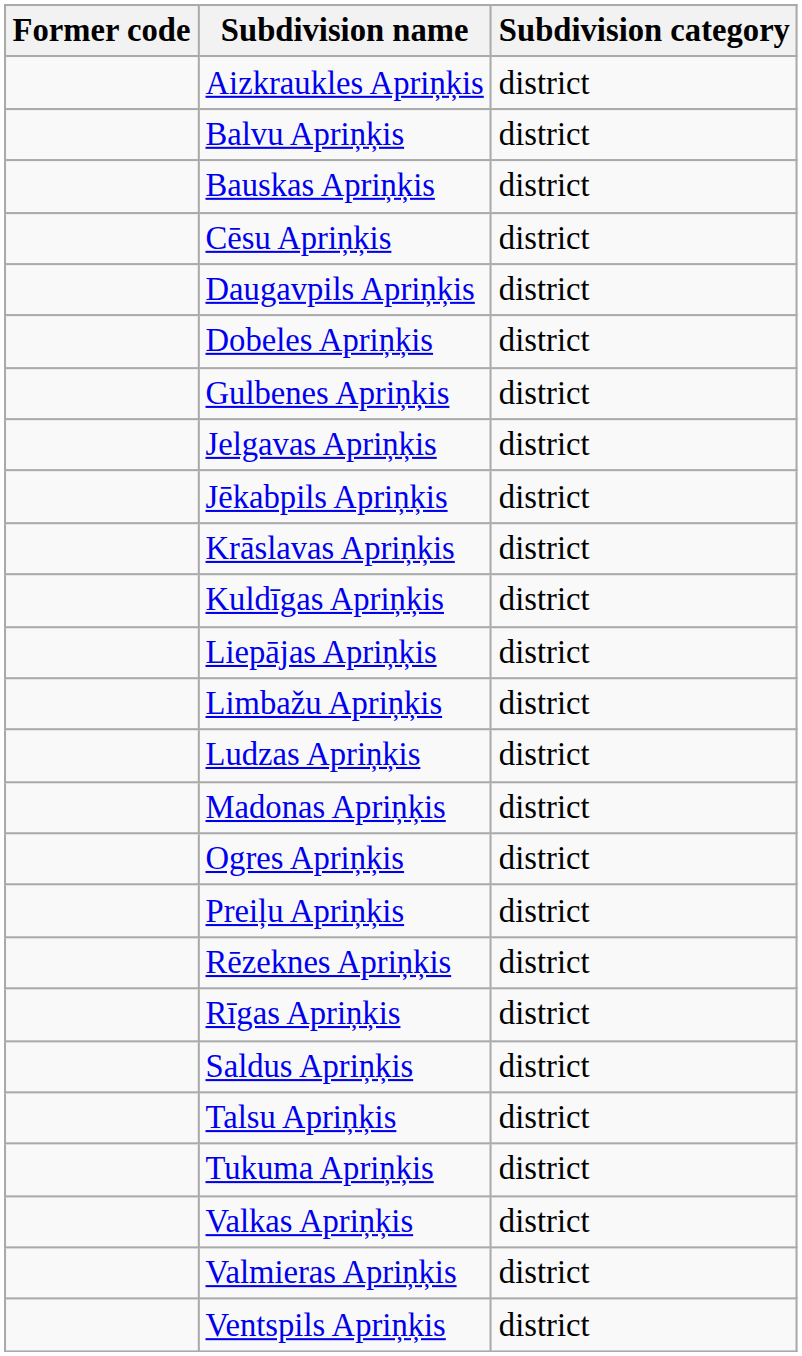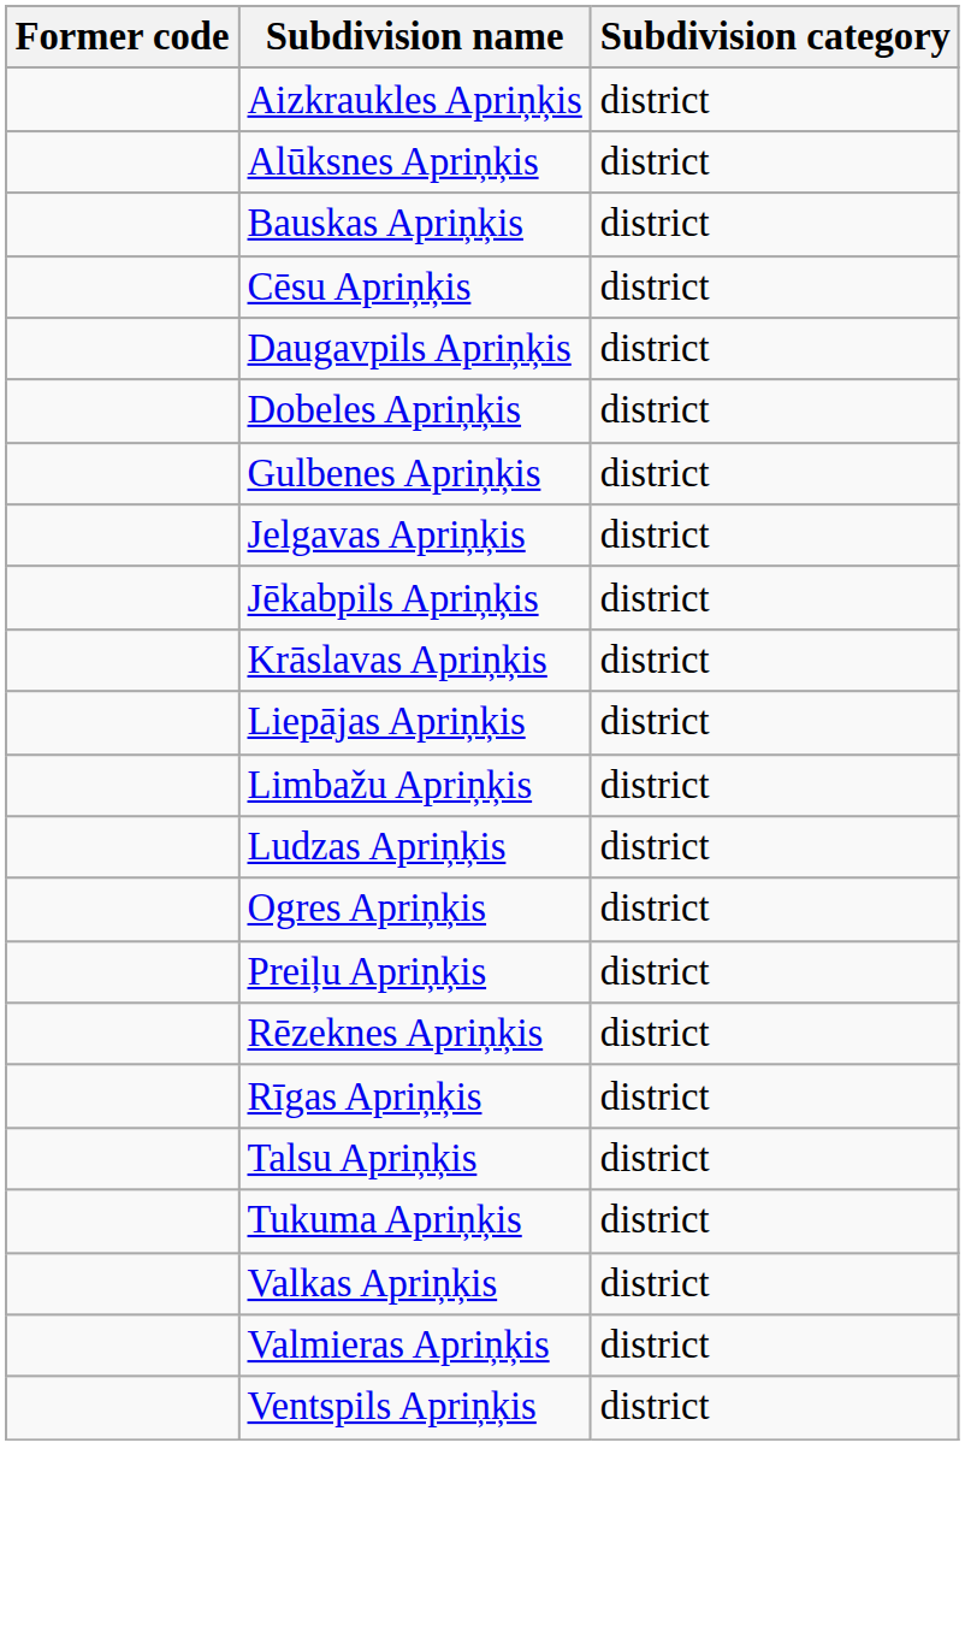 <table class="wikitable sortable mw-collapsible">
 <tr>
 <th>Former code</th>
 <th>Subdivision name</th>
 <th>Subdivision category</th>
 </tr>
 <tr>
 <td></td>
 <td><a href='#'>Aizkraukles Apriņķis</a></td>
 <td>district</td>
 </tr>
 <tr>
 <td></td>
-<td><a href='#'>Balvu Apriņķis</a></td>
+<td><a href='#'>Alūksnes Apriņķis</a></td>
 <td>district</td>
 </tr>
 <tr>
 <td></td>
 <td><a href='#'>Bauskas Apriņķis</a></td>
 <td>district</td>
 </tr>
 <tr>
 <td></td>
 <td><a href='#'>Cēsu Apriņķis</a></td>
 <td>district</td>
 </tr>
 <tr>
 <td></td>
 <td><a href='#'>Daugavpils Apriņķis</a></td>
 <td>district</td>
 </tr>
 <tr>
 <td></td>
 <td><a href='#'>Dobeles Apriņķis</a></td>
 <td>district</td>
 </tr>
 <tr>
 <td></td>
 <td><a href='#'>Gulbenes Apriņķis</a></td>
 <td>district</td>
 </tr>
 <tr>
 <td></td>
 <td><a href='#'>Jelgavas Apriņķis</a></td>
 <td>district</td>
 </tr>
 <tr>
 <td></td>
 <td><a href='#'>Jēkabpils Apriņķis</a></td>
 <td>district</td>
 </tr>
 <tr>
 <td></td>
 <td><a href='#'>Krāslavas Apriņķis</a></td>
 <td>district</td>
 </tr>
 <tr>
 <td></td>
-<td><a href='#'>Kuldīgas Apriņķis</a></td>
-<td>district</td>
-</tr>
-<tr>
-<td></td>
 <td><a href='#'>Liepājas Apriņķis</a></td>
 <td>district</td>
 </tr>
 <tr>
 <td></td>
 <td><a href='#'>Limbažu Apriņķis</a></td>
 <td>district</td>
 </tr>
 <tr>
 <td></td>
 <td><a href='#'>Ludzas Apriņķis</a></td>
-<td>district</td>
-</tr>
-<tr>
-<td></td>
-<td><a href='#'>Madonas Apriņķis</a></td>
 <td>district</td>
 </tr>
 <tr>
 <td></td>
 <td><a href='#'>Ogres Apriņķis</a></td>
 <td>district</td>
 </tr>
 <tr>
 <td></td>
 <td><a href='#'>Preiļu Apriņķis</a></td>
 <td>district</td>
 </tr>
 <tr>
 <td></td>
 <td><a href='#'>Rēzeknes Apriņķis</a></td>
 <td>district</td>
 </tr>
 <tr>
 <td></td>
 <td><a href='#'>Rīgas Apriņķis</a></td>
-<td>district</td>
-</tr>
-<tr>
-<td></td>
-<td><a href='#'>Saldus Apriņķis</a></td>
 <td>district</td>
 </tr>
 <tr>
 <td></td>
 <td><a href='#'>Talsu Apriņķis</a></td>
 <td>district</td>
 </tr>
 <tr>
 <td></td>
 <td><a href='#'>Tukuma Apriņķis</a></td>
 <td>district</td>
 </tr>
 <tr>
 <td></td>
 <td><a href='#'>Valkas Apriņķis</a></td>
 <td>district</td>
 </tr>
 <tr>
 <td></td>
 <td><a href='#'>Valmieras Apriņķis</a></td>
 <td>district</td>
 </tr>
 <tr>
 <td></td>
 <td><a href='#'>Ventspils Apriņķis</a></td>
 <td>district</td>
 </tr>
 </table>
